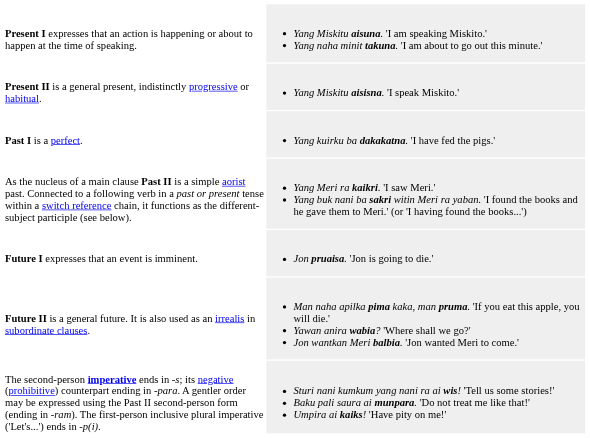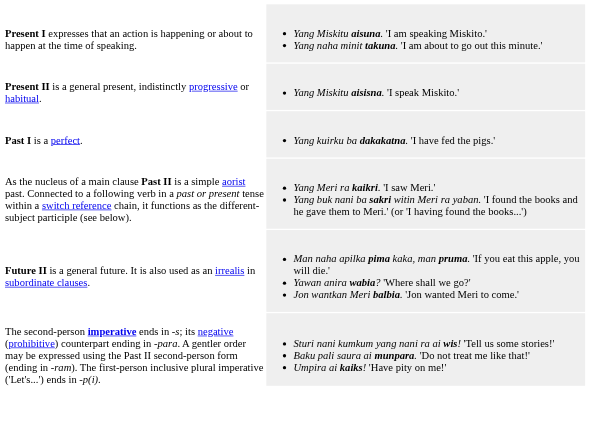 <table>
 <tr>
 <td><br><strong>Present I</strong> expresses that an action is happening or about to happen at the time of speaking.</td>
 <td style="width:55%; background:#efefef;"><br><ul><li><em>Yang Miskitu <strong>aisuna</strong>.</em> 'I am speaking Miskito.'</li><li><em>Yang naha minit <strong>takuna</strong>.</em> 'I am about to go out this minute.'</li></ul></td>
 </tr>
 <tr>
 <td><br><strong>Present II</strong> is a general present, indistinctly <a href='#'>progressive</a> or <a href='#'>habitual</a>.</td>
 <td style="background:#efefef;"><br><ul><li><em>Yang Miskitu <strong>aisisna</strong>.</em> 'I speak Miskito.'</li></ul></td>
 </tr>
 <tr>
 <td><br><strong>Past I</strong> is a <a href='#'>perfect</a>.</td>
 <td style="background:#efefef;"><br><ul><li><em>Yang kuirku ba <strong>dakakatna</strong>.</em> 'I have fed the pigs.'</li></ul></td>
 </tr>
 <tr>
 <td><br>As the nucleus of a main clause <strong>Past II</strong> is a simple <a href='#'>aorist</a> past. Connected to a following verb in a <em>past or present</em> tense within a <a href='#'>switch reference</a> chain, it functions as the different-subject participle (see below).</td>
 <td style="background:#efefef;"><br><ul><li><em>Yang Meri ra <strong>kaikri</strong>.</em> 'I saw Meri.'</li><li><em>Yang buk nani ba <strong>sakri</strong> witin Meri ra yaban.</em> 'I found the books and he gave them to Meri.' (or 'I having found the books...')</li></ul></td>
 </tr>
 <tr>
-<td><br><strong>Future I</strong> expresses that an event is imminent.</td>
-<td style="background:#efefef;"><br><ul><li><em>Jon <strong>pruaisa</strong>.</em> 'Jon is going to die.'</li></ul></td>
-</tr>
-<tr>
 <td><br><strong>Future II</strong> is a general future. It is also used as an <a href='#'>irrealis</a> in <a href='#'>subordinate clauses</a>.</td>
 <td style="background:#efefef;"><br><ul><li><em>Man naha apilka <strong>pima</strong> kaka, man <strong>pruma</strong>.</em> 'If you eat this apple, you will die.'</li><li><em>Yawan anira <strong>wabia</strong>?</em> 'Where shall we go?'</li><li><em>Jon wantkan Meri <strong>balbia</strong>.</em> 'Jon wanted Meri to come.'</li></ul></td>
 </tr>
 <tr>
 <td><br>The second-person <strong><a href='#'>imperative</a></strong> ends in <em>-s</em>; its <a href='#'>negative</a> (<a href='#'>prohibitive</a>) counterpart ending in <em>-para</em>. A gentler order may be expressed using the Past II second-person form (ending in <em>-ram</em>). The first-person inclusive plural imperative ('Let's...') ends in <em>-p(i)</em>.</td>
 <td style="background:#efefef;"><br><ul><li><em>Sturi nani kumkum yang nani ra ai <strong>wis</strong>!</em> 'Tell us some stories!'</li><li><em>Baku pali saura ai <strong>munpara</strong>.</em> 'Do not treat me like that!'</li><li><em>Umpira ai <strong>kaiks</strong>!</em> 'Have pity on me!'</li></ul></td>
 </tr>
 </table>
